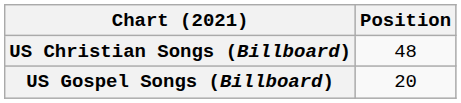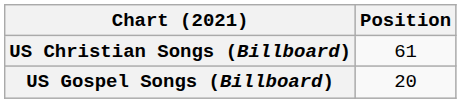 <table class="wikitable plainrowheaders sortable" style="text-align:center">
 <tr>
 <th scope="col">Chart (2021)</th>
 <th scope="col">Position</th>
 </tr>
 <tr>
 <th scope="row">US Christian Songs (<em>Billboard</em>)</th>
-<td>48</td>
+<td>61</td>
 </tr>
 <tr>
 <th scope="row">US Gospel Songs (<em>Billboard</em>)</th>
 <td>20</td>
 </tr>
 </table>
